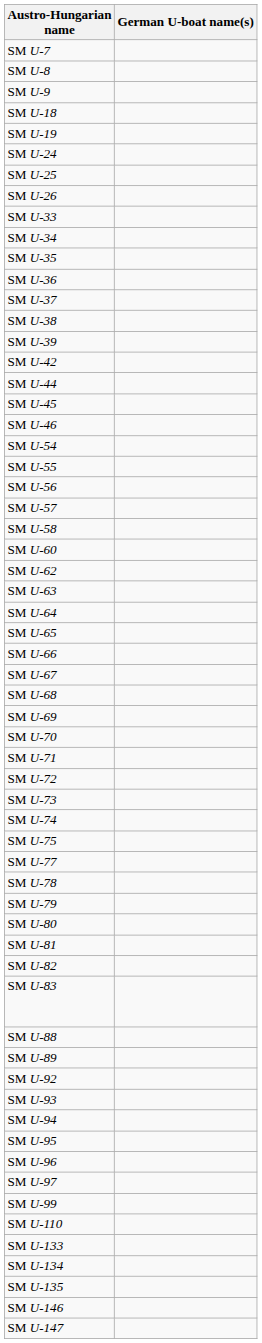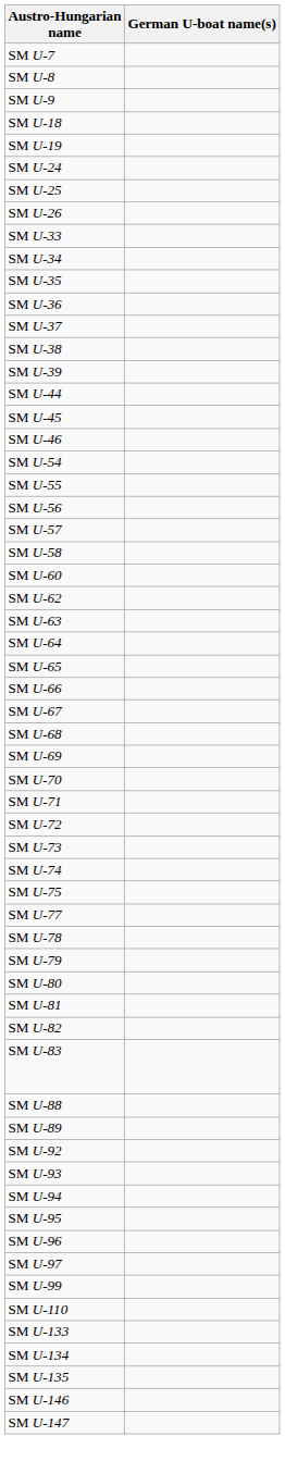 <table class="wikitable">
 <tr>
 <th>Austro-Hungarian<br>name</th>
 <th>German U-boat name(s)</th>
 </tr>
 <tr>
 <td>SM <em>U-7</em></td>
 <td></td>
 </tr>
 <tr>
 <td>SM <em>U-8</em></td>
 <td></td>
 </tr>
 <tr>
 <td>SM <em>U-9</em></td>
 <td></td>
 </tr>
 <tr>
 <td>SM <em>U-18</em></td>
 <td></td>
 </tr>
 <tr>
 <td>SM <em>U-19</em></td>
 <td></td>
 </tr>
 <tr>
 <td>SM <em>U-24</em></td>
 <td></td>
 </tr>
 <tr>
 <td>SM <em>U-25</em></td>
 <td></td>
 </tr>
 <tr>
 <td>SM <em>U-26</em></td>
 <td></td>
 </tr>
 <tr>
 <td>SM <em>U-33</em></td>
 <td></td>
 </tr>
 <tr>
 <td>SM <em>U-34</em></td>
 <td></td>
 </tr>
 <tr>
 <td>SM <em>U-35</em></td>
 <td></td>
 </tr>
 <tr>
 <td valign=top>SM <em>U-36</em></td>
 <td><br></td>
 </tr>
 <tr>
 <td>SM <em>U-37</em></td>
 <td></td>
 </tr>
 <tr>
 <td>SM <em>U-38</em></td>
 <td></td>
 </tr>
 <tr>
 <td>SM <em>U-39</em></td>
-<td></td>
-</tr>
-<tr>
-<td>SM <em>U-42</em></td>
 <td></td>
 </tr>
 <tr>
 <td>SM <em>U-44</em></td>
 <td></td>
 </tr>
 <tr>
 <td>SM <em>U-45</em></td>
 <td></td>
 </tr>
 <tr>
 <td>SM <em>U-46</em></td>
 <td></td>
 </tr>
 <tr>
 <td>SM <em>U-54</em></td>
 <td></td>
 </tr>
 <tr>
 <td>SM <em>U-55</em></td>
 <td></td>
 </tr>
 <tr>
 <td>SM <em>U-56</em></td>
 <td></td>
 </tr>
 <tr>
 <td>SM <em>U-57</em></td>
 <td></td>
 </tr>
 <tr>
 <td>SM <em>U-58</em></td>
 <td></td>
 </tr>
 <tr>
 <td>SM <em>U-60</em></td>
 <td></td>
 </tr>
 <tr>
 <td>SM <em>U-62</em></td>
 <td></td>
 </tr>
 <tr>
 <td valign=top>SM <em>U-63</em></td>
 <td><br></td>
 </tr>
 <tr>
 <td>SM <em>U-64</em></td>
 <td></td>
 </tr>
 <tr>
 <td>SM <em>U-65</em></td>
 <td></td>
 </tr>
 <tr>
 <td valign=top>SM <em>U-66</em></td>
 <td><br></td>
 </tr>
 <tr>
 <td>SM <em>U-67</em></td>
 <td></td>
 </tr>
 <tr>
 <td>SM <em>U-68</em></td>
 <td></td>
 </tr>
 <tr>
 <td valign=top>SM <em>U-69</em></td>
 <td><br></td>
 </tr>
 <tr>
 <td>SM <em>U-70</em></td>
 <td></td>
 </tr>
 <tr>
 <td>SM <em>U-71</em></td>
 <td></td>
 </tr>
 <tr>
 <td>SM <em>U-72</em></td>
 <td></td>
 </tr>
 <tr>
 <td>SM <em>U-73</em></td>
 <td></td>
 </tr>
 <tr>
 <td>SM <em>U-74</em></td>
 <td></td>
 </tr>
 <tr>
 <td>SM <em>U-75</em></td>
 <td></td>
 </tr>
 <tr>
 <td>SM <em>U-77</em></td>
 <td></td>
 </tr>
 <tr>
 <td valign=top>SM <em>U-78</em></td>
 <td><br></td>
 </tr>
 <tr>
 <td>SM <em>U-79</em></td>
 <td></td>
 </tr>
 <tr>
 <td>SM <em>U-80</em></td>
 <td></td>
 </tr>
 <tr>
 <td>SM <em>U-81</em></td>
 <td></td>
 </tr>
 <tr>
 <td>SM <em>U-82</em></td>
 <td></td>
 </tr>
 <tr>
 <td valign=top>SM <em>U-83</em></td>
 <td><br><br><br></td>
 </tr>
 <tr>
 <td>SM <em>U-88</em></td>
 <td></td>
 </tr>
 <tr>
 <td>SM <em>U-89</em></td>
 <td></td>
 </tr>
 <tr>
 <td>SM <em>U-92</em></td>
 <td></td>
 </tr>
 <tr>
 <td>SM <em>U-93</em></td>
 <td></td>
 </tr>
 <tr>
 <td>SM <em>U-94</em></td>
 <td></td>
 </tr>
 <tr>
 <td>SM <em>U-95</em></td>
 <td></td>
 </tr>
 <tr>
 <td>SM <em>U-96</em></td>
 <td></td>
 </tr>
 <tr>
 <td>SM <em>U-97</em></td>
 <td></td>
 </tr>
 <tr>
 <td>SM <em>U-99</em></td>
 <td></td>
 </tr>
 <tr>
 <td>SM <em>U-110</em></td>
 <td></td>
 </tr>
 <tr>
 <td>SM <em>U-133</em></td>
 <td></td>
 </tr>
 <tr>
 <td>SM <em>U-134</em></td>
 <td></td>
 </tr>
 <tr>
 <td>SM <em>U-135</em></td>
 <td></td>
 </tr>
 <tr>
 <td>SM <em>U-146</em></td>
 <td></td>
 </tr>
 <tr>
 <td>SM <em>U-147</em></td>
 <td></td>
 </tr>
 </table>
